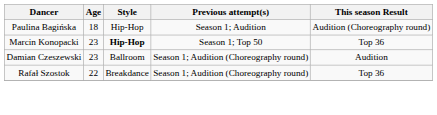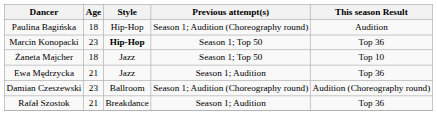 <table class="wikitable" style="font-size:90%; text-align:center">
 <tr>
 <th>Dancer</th>
 <th>Age</th>
 <th>Style</th>
 <th>Previous attempt(s)</th>
 <th>This season Result</th>
 </tr>
 <tr>
 <td>Paulina Bagińska</td>
 <td>18</td>
 <td>Hip-Hop</td>
-<td>Season 1; Audition</td>
-<td>Audition (Choreography round)</td>
+<td>Season 1; Audition (Choreography round)</td>
+<td>Audition</td>
 </tr>
 <tr>
 <td>Marcin Konopacki</td>
 <td>23</td>
 <td><strong>Hip-Hop</strong></td>
 <td>Season 1; Top 50</td>
 <td>Top 36</td>
 </tr>
 <tr>
+<td>Żaneta Majcher</td>
+<td>18</td>
+<td>Jazz</td>
+<td>Season 1; Top 50</td>
+<td>Top 10</td>
+</tr>
+<tr>
+<td>Ewa Mędrzycka</td>
+<td>21</td>
+<td>Jazz</td>
+<td>Season 1; Audition</td>
+<td>Top 36</td>
+</tr>
+<tr>
 <td>Damian Czeszewski</td>
 <td>23</td>
 <td>Ballroom</td>
 <td>Season 1; Audition (Choreography round)</td>
-<td>Audition</td>
+<td>Audition (Choreography round)</td>
 </tr>
 <tr>
 <td>Rafał Szostok</td>
-<td>22</td>
+<td>21</td>
 <td>Breakdance</td>
-<td>Season 1; Audition (Choreography round)</td>
+<td>Season 1; Audition</td>
 <td>Top 36</td>
 </tr>
 <tr>
 </tr>
 </table>
